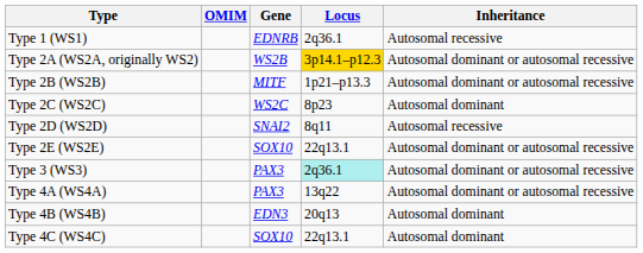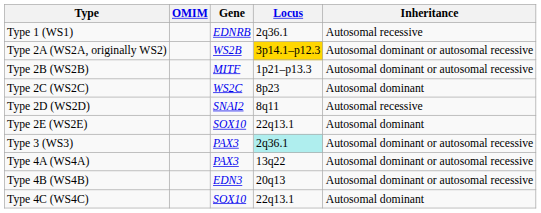 <table class="wikitable">
 <tr>
 <th>Type</th>
 <th><a href='#'>OMIM</a></th>
 <th>Gene</th>
 <th><a href='#'>Locus</a></th>
 <th>Inheritance</th>
 </tr>
 <tr>
 <td>Type 1 (WS1)</td>
 <td></td>
 <td><em><a href='#'>EDNRB</a></em></td>
 <td>2q36.1</td>
 <td>Autosomal recessive</td>
 </tr>
 <tr>
 <td>Type 2A (WS2A, originally WS2)</td>
 <td></td>
 <td><em><a href='#'>WS2B</a></em></td>
 <td style="background: gold;">3p14.1–p12.3</td>
 <td>Autosomal dominant or autosomal recessive</td>
 </tr>
 <tr>
 <td>Type 2B (WS2B)</td>
 <td></td>
 <td><em><a href='#'>MITF</a></em></td>
 <td>1p21–p13.3</td>
 <td>Autosomal dominant or autosomal recessive</td>
 </tr>
 <tr>
 <td>Type 2C (WS2C)</td>
 <td></td>
 <td><em><a href='#'>WS2C</a></em></td>
 <td>8p23</td>
 <td>Autosomal dominant</td>
 </tr>
 <tr>
 <td>Type 2D (WS2D)</td>
 <td></td>
 <td><em><a href='#'>SNAI2</a></em></td>
 <td>8q11</td>
 <td>Autosomal recessive</td>
 </tr>
 <tr>
 <td>Type 2E (WS2E)</td>
 <td></td>
 <td><em><a href='#'>SOX10</a></em></td>
 <td>22q13.1</td>
-<td>Autosomal dominant or autosomal recessive</td>
+<td>Autosomal dominant</td>
 </tr>
 <tr>
 <td>Type 3 (WS3)</td>
 <td></td>
 <td><em><a href='#'>PAX3</a></em></td>
 <td style="background: paleturquoise;">2q36.1</td>
 <td>Autosomal dominant or autosomal recessive</td>
 </tr>
 <tr>
 <td>Type 4A (WS4A)</td>
 <td></td>
 <td><em><a href='#'>PAX3</a></em></td>
 <td>13q22</td>
 <td>Autosomal dominant or autosomal recessive</td>
 </tr>
 <tr>
 <td>Type 4B (WS4B)</td>
 <td></td>
 <td><em><a href='#'>EDN3</a></em></td>
 <td>20q13</td>
-<td>Autosomal dominant</td>
+<td>Autosomal dominant or autosomal recessive</td>
 </tr>
 <tr>
 <td>Type 4C (WS4C)</td>
 <td></td>
 <td><em><a href='#'>SOX10</a></em></td>
 <td>22q13.1</td>
 <td>Autosomal dominant</td>
 </tr>
 </table>
